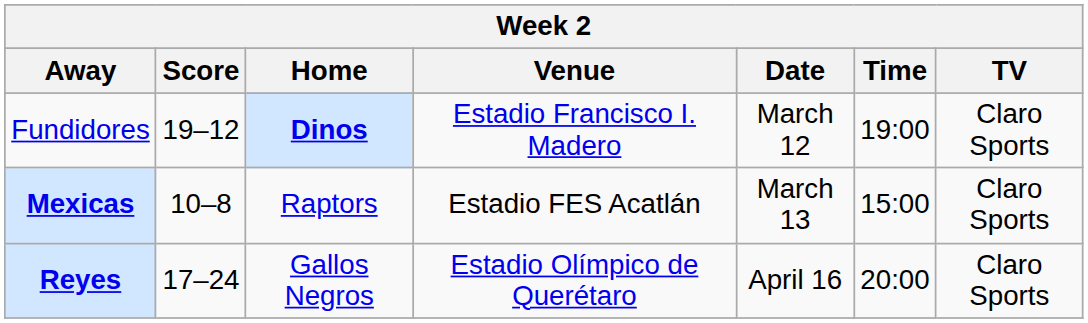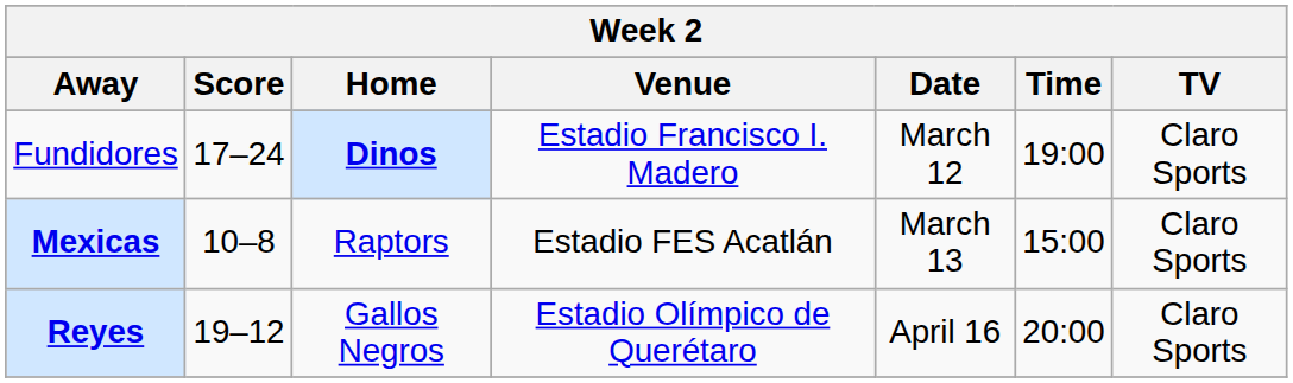 <table class="wikitable mw-collapsible mw-collapsed" style="width:100%;">
 <tr>
 <th colspan="8">Week 2</th>
 </tr>
 <tr>
 <th>Away</th>
 <th>Score</th>
 <th>Home</th>
 <th>Venue</th>
 <th>Date</th>
 <th>Time</th>
 <th>TV</th>
 </tr>
 <tr align="center">
 <td><a href='#'>Fundidores</a></td>
-<td>19–12</td>
+<td>17–24 </td>
 <td bgcolor="#D0E7FF"><strong><a href='#'>Dinos</a></strong></td>
 <td><a href='#'>Estadio Francisco I. Madero</a></td>
 <td>March 12</td>
 <td>19:00</td>
 <td>Claro Sports</td>
 </tr>
 <tr align="center">
 <td bgcolor="#D0E7FF"><strong><a href='#'>Mexicas</a></strong></td>
 <td>10–8</td>
 <td><a href='#'>Raptors</a></td>
 <td>Estadio FES Acatlán</td>
 <td>March 13</td>
 <td>15:00</td>
 <td>Claro Sports</td>
 </tr>
 <tr align="center">
 <td bgcolor="#D0E7FF"><strong><a href='#'>Reyes</a></strong></td>
-<td>17–24 </td>
+<td>19–12</td>
 <td><a href='#'>Gallos Negros</a></td>
 <td><a href='#'>Estadio Olímpico de Querétaro</a></td>
 <td>April 16</td>
 <td>20:00</td>
 <td>Claro Sports</td>
 </tr>
 </table>
